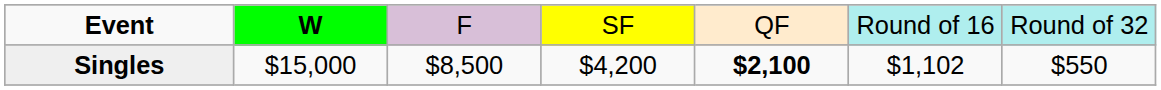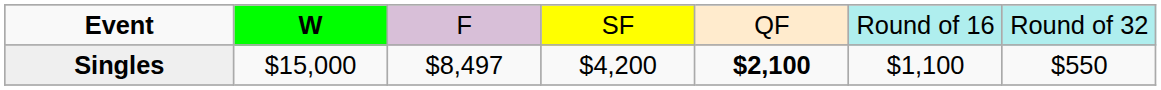 <table class=wikitable style=font-size:95%;text-align:center>
 <tr>
 <td style="width:130px"><strong>Event</strong></td>
 <td style="width:85px; background:lime"><strong>W</strong></td>
 <td style="width:85px; background:thistle">F</td>
 <td style="width:85px; background:#ffff00">SF</td>
 <td style="width:85px; background:#ffebcd">QF</td>
 <td style="width:85px; background:#afeeee">Round of 16</td>
 <td style="width:85px; background:#afeeee">Round of 32</td>
 </tr>
 <tr>
 <th style=background:#efefef>Singles </th>
 <td>$15,000</td>
-<td>$8,500</td>
+<td>$8,497</td>
 <td>$4,200</td>
 <td><strong>$2,100</strong></td>
-<td>$1,102</td>
+<td>$1,100</td>
 <td>$550</td>
 </tr>
 </table>
